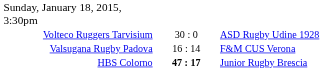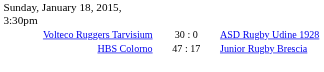 <table style="width:70%;" cellspacing="1">
 <tr>
 <th width=35%></th>
 <th width=15%></th>
 <th></th>
 </tr>
 <tr>
 <td>Sunday, January 18, 2015, 3:30pm</td>
 </tr>
 <tr style=font-size:90%>
 <td align=right><a href='#'>Volteco Ruggers Tarvisium</a></td>
 <td align=center>30 : 0</td>
 <td><a href='#'>ASD Rugby Udine 1928</a></td>
 </tr>
 <tr style=font-size:90%>
-<td align=right><a href='#'>Valsugana Rugby Padova</a></td>
-<td align=center>16 : 14</td>
-<td><a href='#'>F&M CUS Verona</a></td>
-</tr>
-<tr style=font-size:90%>
 <td align=right><a href='#'>HBS Colorno</a></td>
-<td align=center><strong>47 : 17</strong></td>
+<td align=center>47 : 17</td>
 <td><a href='#'>Junior Rugby Brescia</a></td>
 </tr>
 </table>
